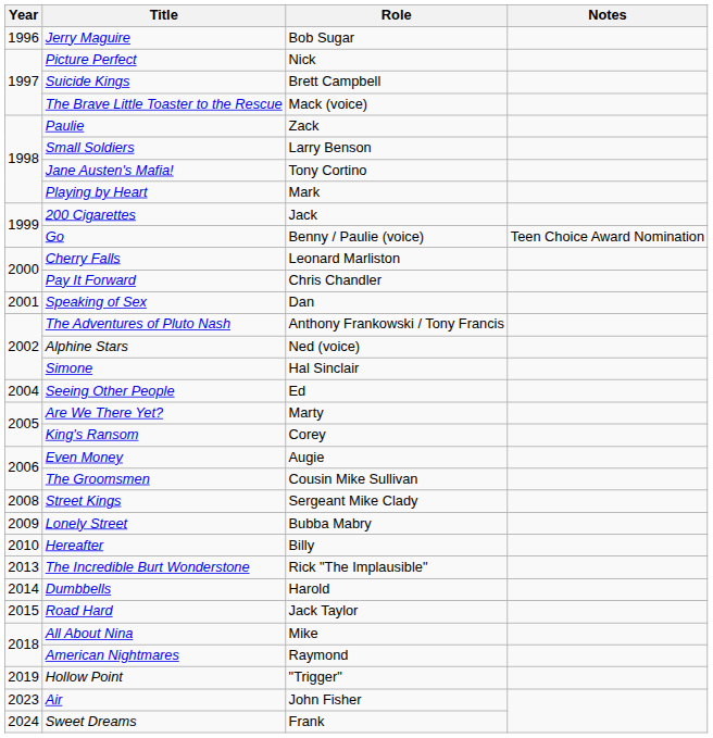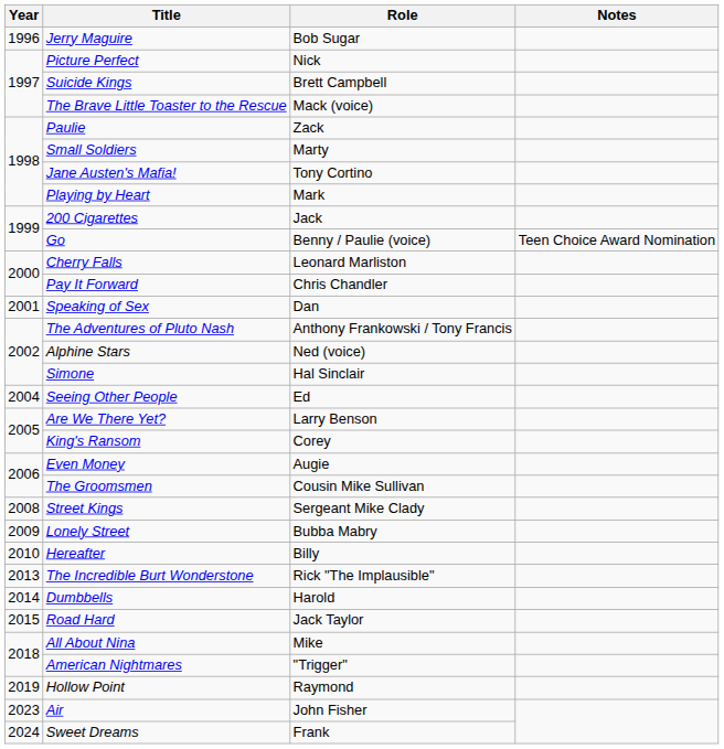 <table class = "wikitable sortable">
 <tr>
 <th>Year</th>
 <th>Title</th>
 <th>Role</th>
 <th class = "unsortable">Notes</th>
 </tr>
 <tr>
 <td>1996</td>
 <td><em><a href='#'>Jerry Maguire</a></em></td>
 <td>Bob Sugar</td>
 <td></td>
 </tr>
 <tr>
 <td rowspan="3">1997</td>
 <td><em><a href='#'>Picture Perfect</a></em></td>
 <td>Nick</td>
 <td></td>
 </tr>
 <tr>
 <td><em><a href='#'>Suicide Kings</a></em></td>
 <td>Brett Campbell</td>
 <td></td>
 </tr>
 <tr>
 <td><em><a href='#'>The Brave Little Toaster to the Rescue</a></em></td>
 <td>Mack (voice)</td>
 <td></td>
 </tr>
 <tr>
 <td rowspan="4">1998</td>
 <td><em><a href='#'>Paulie</a></em></td>
 <td>Zack</td>
 <td></td>
 </tr>
 <tr>
 <td><em><a href='#'>Small Soldiers</a></em></td>
-<td>Larry Benson</td>
+<td>Marty</td>
 <td></td>
 </tr>
 <tr>
 <td><em><a href='#'>Jane Austen's Mafia!</a></em></td>
 <td>Tony Cortino</td>
 <td></td>
 </tr>
 <tr>
 <td><em><a href='#'>Playing by Heart</a></em></td>
 <td>Mark</td>
 <td></td>
 </tr>
 <tr>
 <td rowspan="2">1999</td>
 <td><em><a href='#'>200 Cigarettes</a></em></td>
 <td>Jack</td>
 <td></td>
 </tr>
 <tr>
 <td><em><a href='#'>Go</a></em></td>
 <td>Benny / Paulie (voice)</td>
 <td>Teen Choice Award Nomination</td>
 </tr>
 <tr>
 <td rowspan="2">2000</td>
 <td><em><a href='#'>Cherry Falls</a></em></td>
 <td>Leonard Marliston</td>
 <td></td>
 </tr>
 <tr>
 <td><em><a href='#'>Pay It Forward</a></em></td>
 <td>Chris Chandler</td>
 <td></td>
 </tr>
 <tr>
 <td>2001</td>
 <td><em><a href='#'>Speaking of Sex</a></em></td>
 <td>Dan</td>
 <td></td>
 </tr>
 <tr>
 <td rowspan="3">2002</td>
 <td><em><a href='#'>The Adventures of Pluto Nash</a></em></td>
 <td>Anthony Frankowski / Tony Francis</td>
 <td></td>
 </tr>
 <tr>
 <td><em>Alphine Stars</em></td>
 <td>Ned (voice)</td>
 <td></td>
 </tr>
 <tr>
 <td><em><a href='#'>Simone</a></em></td>
 <td>Hal Sinclair</td>
 <td></td>
 </tr>
 <tr>
 <td>2004</td>
 <td><em><a href='#'>Seeing Other People</a></em></td>
 <td>Ed</td>
 <td></td>
 </tr>
 <tr>
 <td rowspan="2">2005</td>
 <td><em><a href='#'>Are We There Yet?</a></em></td>
-<td>Marty</td>
+<td>Larry Benson</td>
 <td></td>
 </tr>
 <tr>
 <td><em><a href='#'>King's Ransom</a></em></td>
 <td>Corey</td>
 <td></td>
 </tr>
 <tr>
 <td rowspan="2">2006</td>
 <td><em><a href='#'>Even Money</a></em></td>
 <td>Augie</td>
 <td></td>
 </tr>
 <tr>
 <td><em><a href='#'>The Groomsmen</a></em></td>
 <td>Cousin Mike Sullivan</td>
 <td></td>
 </tr>
 <tr>
 <td>2008</td>
 <td><em><a href='#'>Street Kings</a></em></td>
 <td>Sergeant Mike Clady</td>
 <td></td>
 </tr>
 <tr>
 <td>2009</td>
 <td><em><a href='#'>Lonely Street</a></em></td>
 <td>Bubba Mabry</td>
 <td></td>
 </tr>
 <tr>
 <td>2010</td>
 <td><em><a href='#'>Hereafter</a></em></td>
 <td>Billy</td>
 <td></td>
 </tr>
 <tr>
 <td>2013</td>
 <td><em><a href='#'>The Incredible Burt Wonderstone</a></em></td>
 <td>Rick "The Implausible"</td>
 <td></td>
 </tr>
 <tr>
 <td>2014</td>
 <td><em><a href='#'>Dumbbells</a></em></td>
 <td>Harold</td>
 <td></td>
 </tr>
 <tr>
 <td>2015</td>
 <td><em><a href='#'>Road Hard</a></em></td>
 <td>Jack Taylor</td>
 <td></td>
 </tr>
 <tr>
 <td rowspan="2">2018</td>
 <td><em><a href='#'>All About Nina</a></em></td>
 <td>Mike</td>
 <td></td>
 </tr>
 <tr>
 <td><em><a href='#'>American Nightmares</a></em></td>
-<td>Raymond</td>
+<td>"Trigger"</td>
 <td></td>
 </tr>
 <tr>
 <td>2019</td>
 <td><em>Hollow Point</em></td>
-<td>"Trigger"</td>
+<td>Raymond</td>
 <td></td>
 </tr>
 <tr>
 <td>2023</td>
 <td><em><a href='#'>Air</a></em></td>
 <td>John Fisher</td>
 </tr>
 <tr>
 <td>2024</td>
 <td><em>Sweet Dreams</em></td>
 <td>Frank</td>
 </tr>
 </table>
